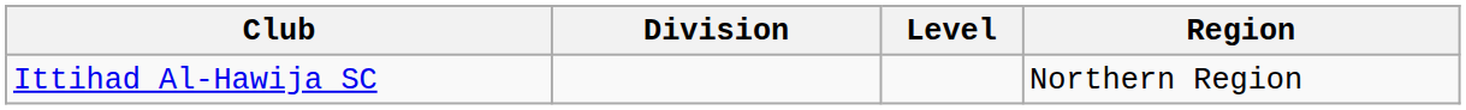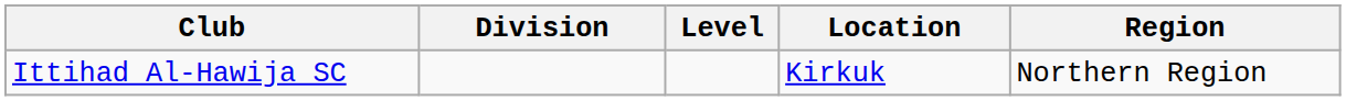 <table class="wikitable sortable" width=100% style="font-size:100%">
 <tr>
 <th width=25%>Club</th>
 <th width=15%>Division</th>
 <th width=5%>Level</th>
+<th width=14%>Location</th>
 <th width=20%>Region</th>
 </tr>
 <tr>
 <td><a href='#'>Ittihad Al-Hawija SC</a></td>
 <td></td>
 <td></td>
+<td><a href='#'>Kirkuk</a></td>
 <td>Northern Region</td>
 </tr>
 </table>
